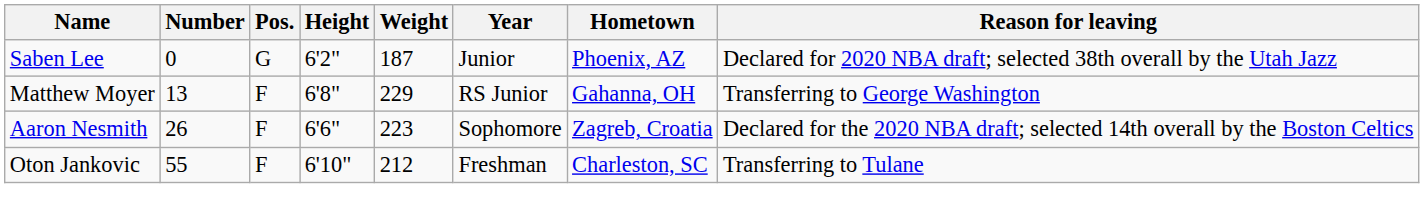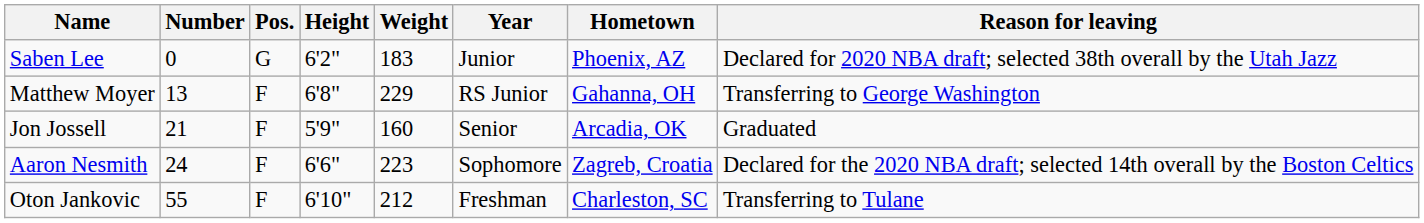 <table class="wikitable sortable" border="1">
 <tr>
 <th>Name</th>
 <th>Number</th>
 <th>Pos.</th>
 <th>Height</th>
 <th>Weight</th>
 <th>Year</th>
 <th>Hometown</th>
 <th class="unsortable">Reason for leaving</th>
 </tr>
 <tr>
 <td><a href='#'>Saben Lee</a></td>
 <td>0</td>
 <td>G</td>
 <td>6'2"</td>
-<td>187</td>
+<td>183</td>
 <td>Junior</td>
 <td><a href='#'>Phoenix, AZ</a></td>
 <td>Declared for <a href='#'>2020 NBA draft</a>; selected 38th overall by the <a href='#'>Utah Jazz</a></td>
 </tr>
 <tr>
 <td>Matthew Moyer</td>
 <td>13</td>
 <td>F</td>
 <td>6'8"</td>
 <td>229</td>
 <td>RS Junior</td>
 <td><a href='#'>Gahanna, OH</a></td>
 <td>Transferring to <a href='#'>George Washington</a></td>
 </tr>
 <tr>
+<td>Jon Jossell</td>
+<td>21</td>
+<td>F</td>
+<td>5'9"</td>
+<td>160</td>
+<td>Senior</td>
+<td><a href='#'>Arcadia, OK</a></td>
+<td>Graduated</td>
+</tr>
+<tr>
 <td><a href='#'>Aaron Nesmith</a></td>
-<td>26</td>
+<td>24</td>
 <td>F</td>
 <td>6'6"</td>
 <td>223</td>
 <td>Sophomore</td>
 <td><a href='#'>Zagreb, Croatia</a></td>
 <td>Declared for the <a href='#'>2020 NBA draft</a>; selected 14th overall by the <a href='#'>Boston Celtics</a></td>
 </tr>
 <tr>
 <td>Oton Jankovic</td>
 <td>55</td>
 <td>F</td>
 <td>6'10"</td>
 <td>212</td>
 <td>Freshman</td>
 <td><a href='#'>Charleston, SC</a></td>
 <td>Transferring to <a href='#'>Tulane</a></td>
 </tr>
 </table>
